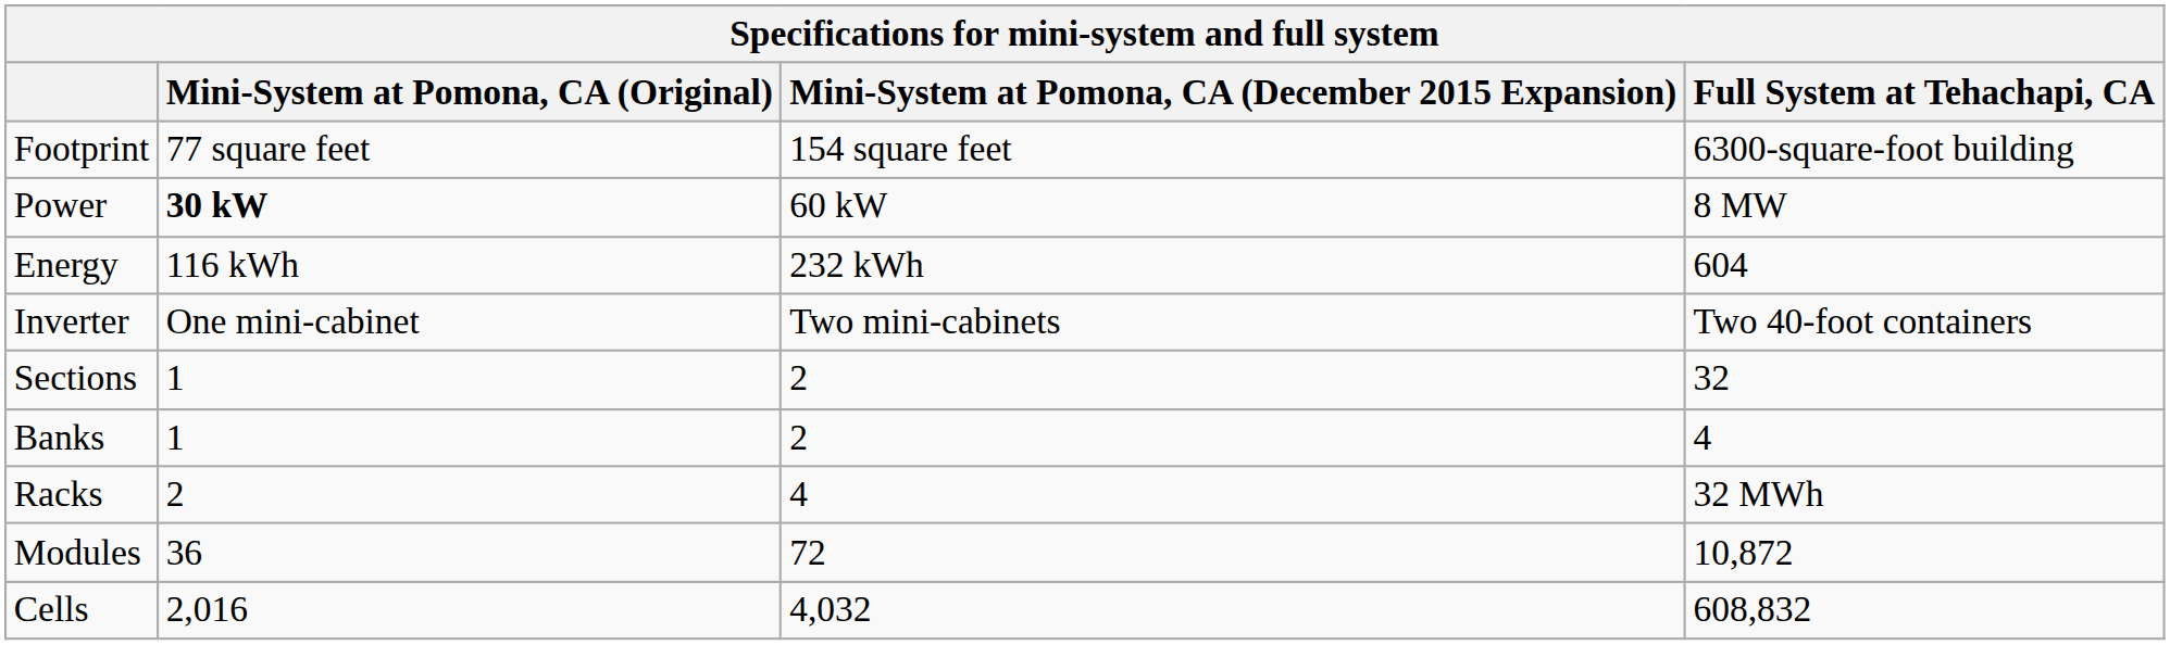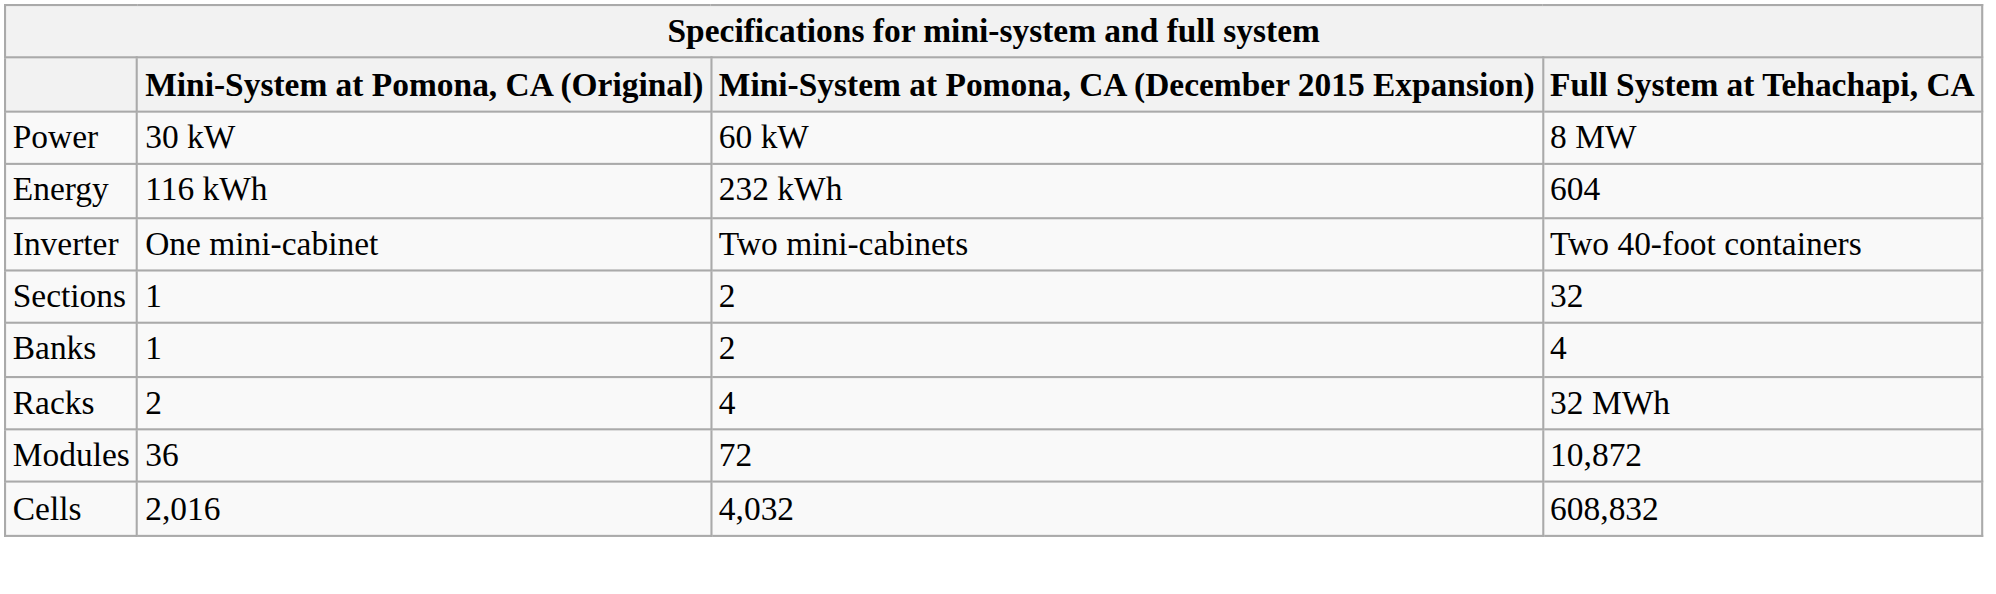 <table class="wikitable">
 <tr>
 <th colspan="4">Specifications for mini-system and full system</th>
 </tr>
 <tr>
 <th></th>
 <th>Mini-System at Pomona, CA (Original)</th>
 <th>Mini-System at Pomona, CA (December 2015 Expansion)</th>
 <th>Full System at Tehachapi, CA</th>
 </tr>
 <tr>
-<td>Footprint</td>
-<td>77 square feet</td>
-<td>154 square feet</td>
-<td>6300-square-foot building</td>
-</tr>
-<tr>
 <td>Power</td>
-<td><strong>30 kW</strong></td>
+<td>30 kW</td>
 <td>60 kW</td>
 <td>8 MW</td>
 </tr>
 <tr>
 <td>Energy</td>
 <td>116 kWh</td>
 <td>232 kWh</td>
 <td>604</td>
 </tr>
 <tr>
 <td>Inverter</td>
 <td>One mini-cabinet</td>
 <td>Two mini-cabinets</td>
 <td>Two 40-foot containers</td>
 </tr>
 <tr>
 <td>Sections</td>
 <td>1</td>
 <td>2</td>
 <td>32</td>
 </tr>
 <tr>
 <td>Banks</td>
 <td>1</td>
 <td>2</td>
 <td>4</td>
 </tr>
 <tr>
 <td>Racks</td>
 <td>2</td>
 <td>4</td>
 <td>32 MWh</td>
 </tr>
 <tr>
 <td>Modules</td>
 <td>36</td>
 <td>72</td>
 <td>10,872</td>
 </tr>
 <tr>
 <td>Cells</td>
 <td>2,016</td>
 <td>4,032</td>
 <td>608,832</td>
 </tr>
 </table>
